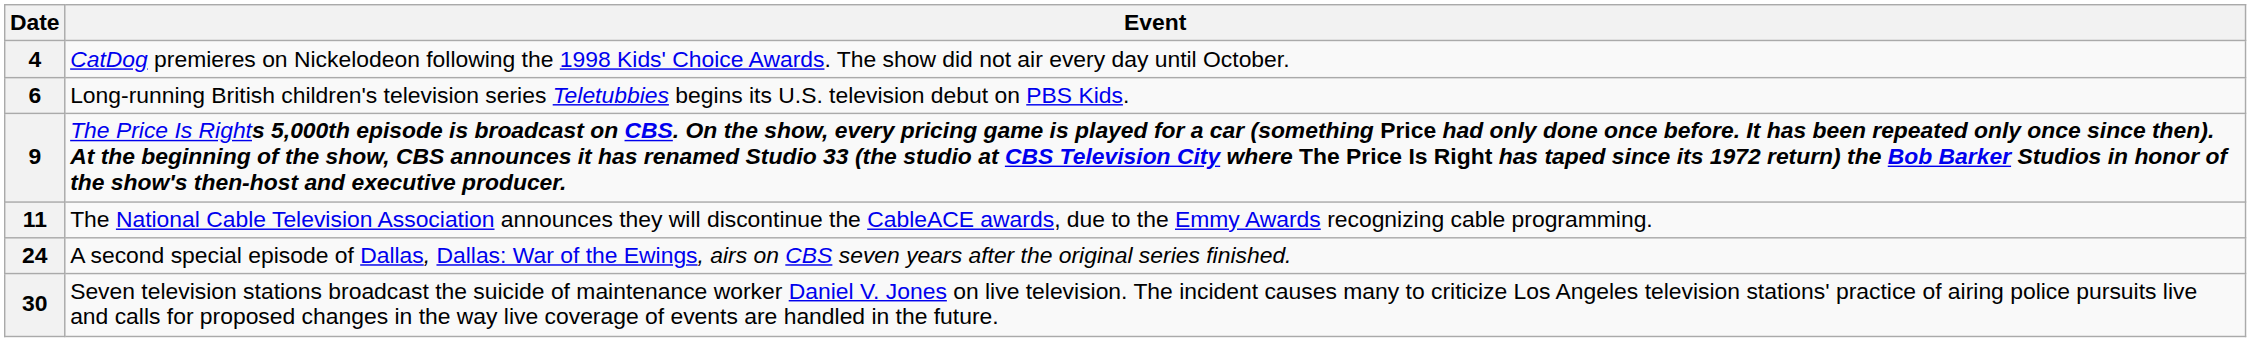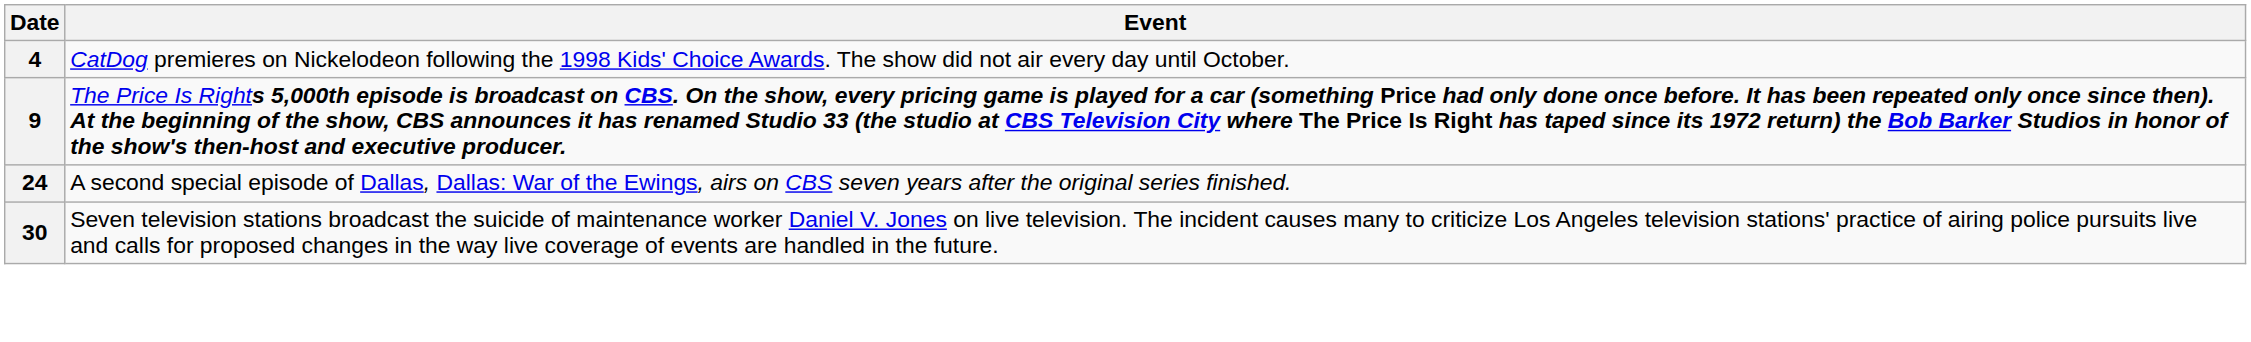 <table class="wikitable">
 <tr>
 <th>Date</th>
 <th>Event</th>
 </tr>
 <tr>
 <th>4</th>
 <td><em><a href='#'>CatDog</a></em> premieres on Nickelodeon following the <a href='#'>1998 Kids' Choice Awards</a>. The show did not air every day until October.</td>
 </tr>
 <tr>
-<th>6</th>
-<td>Long-running British children's television series <em><a href='#'>Teletubbies</a></em> begins its U.S. television debut on <a href='#'>PBS Kids</a>.</td>
-</tr>
-<tr>
 <th>9</th>
 <td><em><a href='#'>The Price Is Right</a><strong>s 5,000th episode is broadcast on <a href='#'>CBS</a>. On the show, every pricing game is played for a car (something </em>Price<em> had only done once before. It has been repeated only once since then). At the beginning of the show, CBS announces it has renamed Studio 33 (the studio at <a href='#'>CBS Television City</a> where </em>The Price Is Right<em> has taped since its 1972 return) the <a href='#'>Bob Barker</a> Studios in honor of the show's then-host and executive producer.</td>
-</tr>
-<tr>
-<th>11</th>
-<td>The <a href='#'>National Cable Television Association</a> announces they will discontinue the <a href='#'>CableACE awards</a>, due to the <a href='#'>Emmy Awards</a> recognizing cable programming.</td>
 </tr>
 <tr>
 <th>24</th>
 <td>A second special episode of </em><a href='#'>Dallas</a><em>, </em><a href='#'>Dallas: War of the Ewings</a><em>, airs on <a href='#'>CBS</a> seven years after the original series finished.</td>
 </tr>
 <tr>
 <th>30</th>
 <td>Seven television stations broadcast the suicide of maintenance worker <a href='#'>Daniel V. Jones</a> on live television. The incident causes many to criticize Los Angeles television stations' practice of airing police pursuits live and calls for proposed changes in the way live coverage of events are handled in the future.</td>
 </tr>
 </table>
